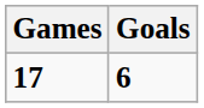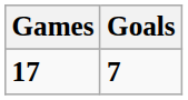 <table class="wikitable">
 <tr>
 <th>Games</th>
 <th>Goals</th>
 </tr>
 <tr>
 <td><strong>17</strong></td>
-<td><strong>6</strong></td>
+<td><strong>7</strong></td>
 </tr>
 </table>
